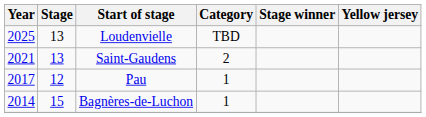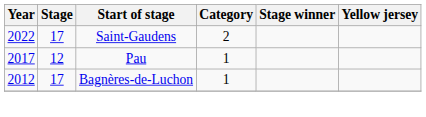 <table class="wikitable" style="text-align: center;">
 <tr>
 <th>Year</th>
 <th>Stage</th>
 <th>Start of stage</th>
 <th>Category</th>
 <th>Stage winner</th>
 <th>Yellow jersey</th>
 </tr>
 <tr>
-<td><a href='#'>2025</a></td>
-<td>13</td>
-<td><a href='#'>Loudenvielle</a></td>
-<td>TBD</td>
-<td></td>
-<td></td>
-</tr>
-<tr>
-<td><a href='#'>2021</a></td>
-<td><a href='#'>13</a></td>
+<td><a href='#'>2022</a></td>
+<td><a href='#'>17</a></td>
 <td><a href='#'>Saint-Gaudens</a></td>
 <td>2</td>
 <td align=left></td>
 <td align=left></td>
 </tr>
 <tr>
 <td><a href='#'>2017</a></td>
 <td><a href='#'>12</a></td>
 <td><a href='#'>Pau</a></td>
 <td>1</td>
 <td align=left></td>
 <td align=left></td>
 </tr>
 <tr>
-<td><a href='#'>2014</a></td>
-<td><a href='#'>15</a></td>
+<td><a href='#'>2012</a></td>
+<td><a href='#'>17</a></td>
 <td><a href='#'>Bagnères-de-Luchon</a></td>
 <td>1</td>
 <td align=left></td>
 <td align=left></td>
 </tr>
 <tr>
 </tr>
 </table>
